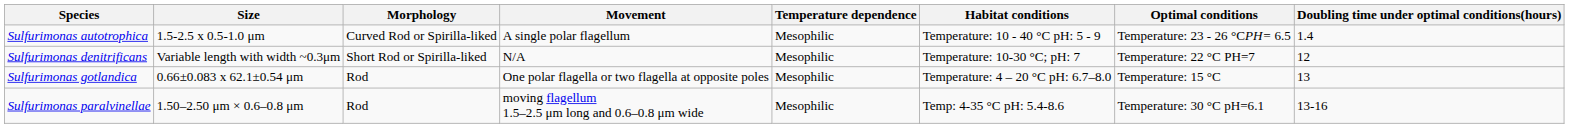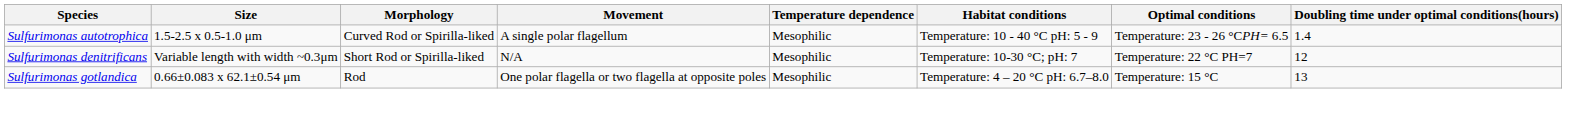 <table class="wikitable">
 <tr>
 <th>Species</th>
 <th>Size</th>
 <th>Morphology</th>
 <th>Movement</th>
 <th>Temperature dependence</th>
 <th>Habitat conditions</th>
 <th>Optimal conditions</th>
 <th>Doubling time under optimal conditions(hours)</th>
 </tr>
 <tr>
 <td><em><a href='#'>Sulfurimonas autotrophica</a></em></td>
 <td>1.5-2.5 x 0.5-1.0 μm </td>
 <td>Curved Rod or Spirilla-liked</td>
 <td>A single polar flagellum </td>
 <td>Mesophilic</td>
 <td>Temperature: 10 - 40 °C  pH: 5 - 9 </td>
 <td>Temperature: 23 - 26 °C<em>PH=</em> 6.5</td>
 <td>1.4</td>
 </tr>
 <tr>
 <td><em><a href='#'>Sulfurimonas denitrificans</a></em></td>
 <td>Variable length with width ~0.3μm</td>
 <td>Short Rod or Spirilla-liked</td>
 <td>N/A</td>
 <td>Mesophilic</td>
 <td>Temperature: 10-30 °C; pH: 7</td>
 <td>Temperature:  22 °C  PH=7</td>
 <td>12 </td>
 </tr>
 <tr>
 <td><em><a href='#'>Sulfurimonas gotlandica</a></em></td>
 <td>0.66±0.083 x 62.1±0.54 μm </td>
 <td>Rod</td>
 <td>One polar flagella or two flagella at opposite  poles </td>
 <td>Mesophilic</td>
 <td>Temperature: 4 – 20 °C  pH: 6.7–8.0 </td>
 <td>Temperature: 15 °C</td>
 <td>13</td>
 </tr>
-<tr>
-<td><em><a href='#'>Sulfurimonas paralvinellae</a></em></td>
-<td>1.50–2.50 μm × 0.6–0.8 μm  </td>
-<td>Rod</td>
-<td>moving <a href='#'>flagellum</a><br>1.5–2.5 μm long and 0.6–0.8 μm wide</td>
-<td>Mesophilic</td>
-<td>Temp:  4-35 °C pH:  5.4-8.6</td>
-<td>Temperature:  30 °C  pH=6.1</td>
-<td>13-16</td>
-</tr>
 </table>
